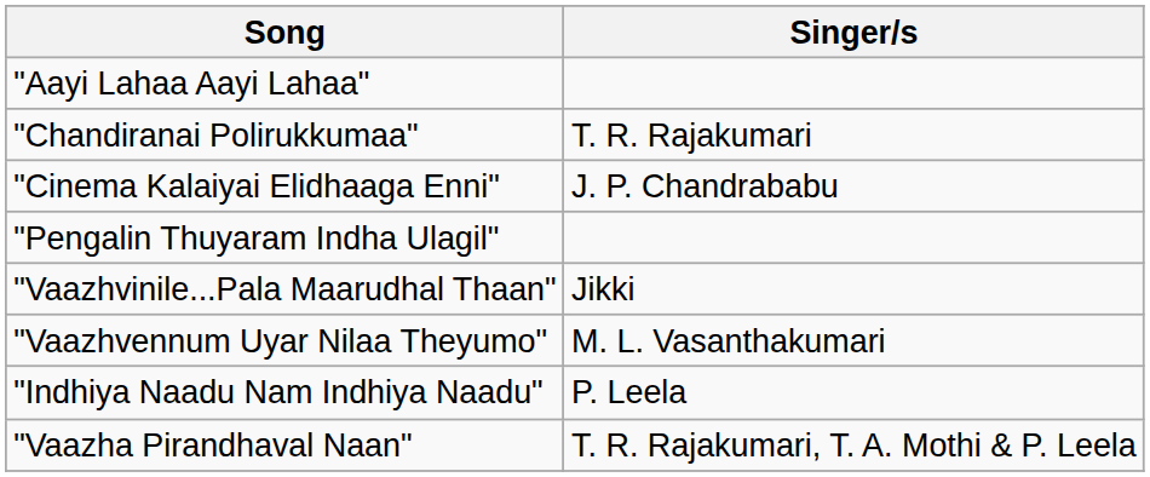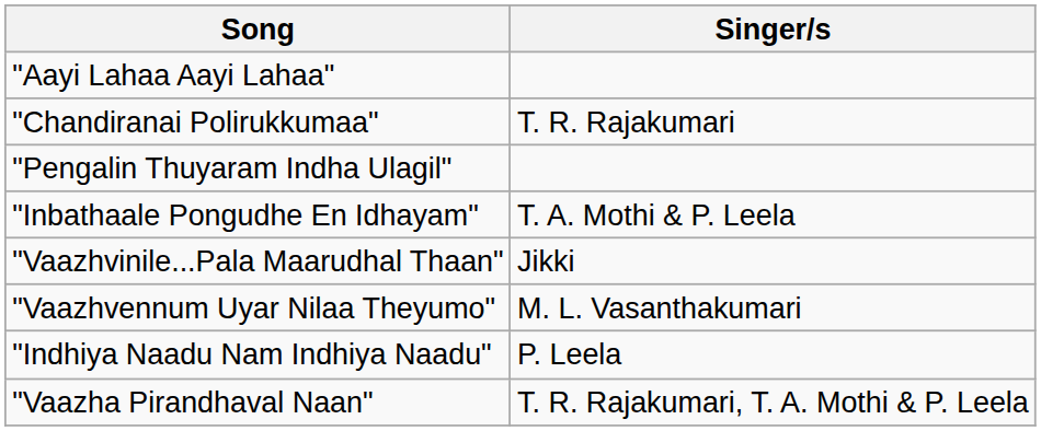 <table class="wikitable" style="font-size:95%;">
 <tr>
 <th>Song</th>
 <th>Singer/s</th>
 </tr>
 <tr>
 <td>"Aayi Lahaa Aayi Lahaa"</td>
 <td></td>
 </tr>
 <tr>
 <td>"Chandiranai Polirukkumaa"</td>
 <td>T. R. Rajakumari</td>
 </tr>
 <tr>
-<td>"Cinema Kalaiyai Elidhaaga Enni"</td>
-<td>J. P. Chandrababu</td>
+<td>"Pengalin Thuyaram Indha Ulagil"</td>
+<td></td>
 </tr>
 <tr>
-<td>"Pengalin Thuyaram Indha Ulagil"</td>
-<td></td>
+<td>"Inbathaale Pongudhe En Idhayam"</td>
+<td>T. A. Mothi & P. Leela</td>
 </tr>
 <tr>
 <td>"Vaazhvinile...Pala Maarudhal Thaan"</td>
 <td>Jikki</td>
 </tr>
 <tr>
 <td>"Vaazhvennum Uyar Nilaa Theyumo"</td>
 <td>M. L. Vasanthakumari</td>
 </tr>
 <tr>
 <td>"Indhiya Naadu Nam Indhiya Naadu"</td>
 <td>P. Leela</td>
 </tr>
 <tr>
 <td>"Vaazha Pirandhaval Naan"</td>
 <td>T. R. Rajakumari, T. A. Mothi & P. Leela</td>
 </tr>
 </table>
